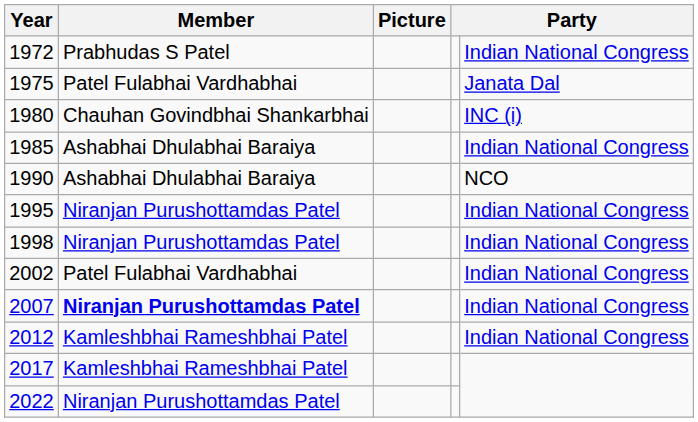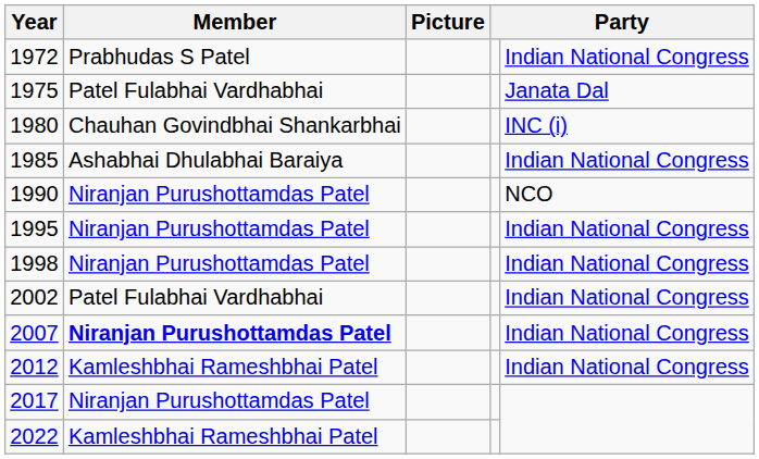 <table class="wikitable sortable">
 <tr>
 <th>Year</th>
 <th>Member</th>
 <th>Picture</th>
 <th colspan="2">Party</th>
 </tr>
 <tr>
 <td>1972</td>
 <td>Prabhudas S Patel</td>
 <td></td>
 <td></td>
 <td><a href='#'>Indian National Congress</a></td>
 </tr>
 <tr>
 <td>1975</td>
 <td>Patel Fulabhai Vardhabhai</td>
 <td></td>
 <td></td>
 <td><a href='#'>Janata Dal</a></td>
 </tr>
 <tr>
 <td>1980</td>
 <td>Chauhan Govindbhai Shankarbhai</td>
 <td></td>
 <td></td>
 <td><a href='#'>INC (i)</a></td>
 </tr>
 <tr>
 <td>1985</td>
 <td>Ashabhai Dhulabhai Baraiya</td>
 <td></td>
 <td></td>
 <td><a href='#'>Indian National Congress</a></td>
 </tr>
 <tr>
 <td>1990</td>
-<td>Ashabhai Dhulabhai Baraiya</td>
+<td><a href='#'>Niranjan Purushottamdas Patel</a></td>
 <td></td>
 <td></td>
 <td>NCO</td>
 </tr>
 <tr>
 <td>1995</td>
 <td><a href='#'>Niranjan Purushottamdas Patel</a></td>
 <td></td>
 <td></td>
 <td><a href='#'>Indian National Congress</a></td>
 </tr>
 <tr>
 <td>1998</td>
 <td><a href='#'>Niranjan Purushottamdas Patel</a></td>
 <td></td>
 <td></td>
 <td><a href='#'>Indian National Congress</a></td>
 </tr>
 <tr>
 <td>2002</td>
 <td>Patel Fulabhai Vardhabhai</td>
 <td></td>
 <td></td>
 <td><a href='#'>Indian National Congress</a></td>
 </tr>
 <tr>
 <td><a href='#'>2007</a></td>
 <td><strong><a href='#'>Niranjan Purushottamdas Patel</a></strong></td>
 <td></td>
 <td></td>
 <td><a href='#'>Indian National Congress</a></td>
 </tr>
 <tr>
 <td><a href='#'>2012</a></td>
 <td><a href='#'>Kamleshbhai Rameshbhai Patel</a></td>
 <td></td>
 <td></td>
 <td><a href='#'>Indian National Congress</a></td>
 </tr>
 <tr>
 <td><a href='#'>2017</a></td>
-<td><a href='#'>Kamleshbhai Rameshbhai Patel</a></td>
+<td><a href='#'>Niranjan Purushottamdas Patel</a></td>
 <td></td>
 <td></td>
 </tr>
 <tr>
 <td><a href='#'>2022</a></td>
-<td><a href='#'>Niranjan Purushottamdas Patel</a></td>
+<td><a href='#'>Kamleshbhai Rameshbhai Patel</a></td>
 <td></td>
 <td></td>
 </tr>
 </table>
